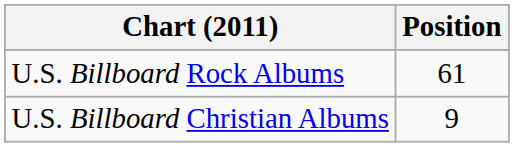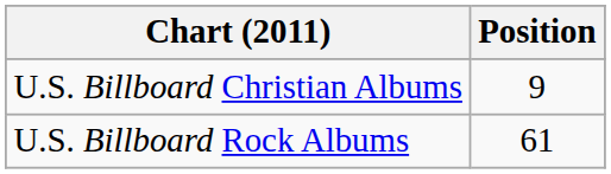 <table class="wikitable sortable">
 <tr>
 <th>Chart (2011)</th>
 <th>Position</th>
 </tr>
 <tr>
+<td>U.S. <em>Billboard</em> <a href='#'>Christian Albums</a></td>
+<td style="text-align:center;">9</td>
+</tr>
+<tr>
 <td>U.S. <em>Billboard</em> <a href='#'>Rock Albums</a></td>
 <td style="text-align:center;">61</td>
 </tr>
-<tr>
-<td>U.S. <em>Billboard</em> <a href='#'>Christian Albums</a></td>
-<td style="text-align:center;">9</td>
-</tr>
 </table>
